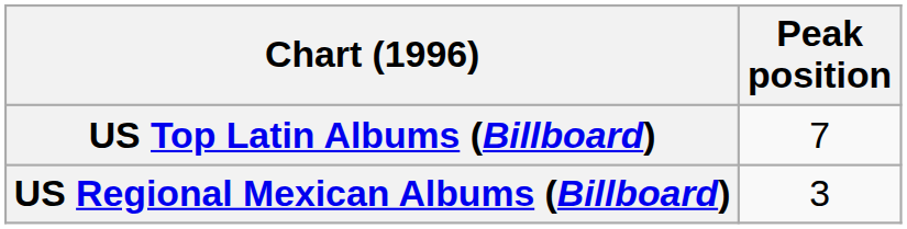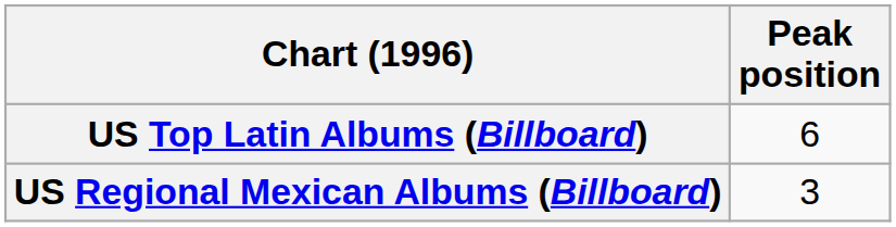 <table class="wikitable sortable plainrowheaders">
 <tr>
 <th>Chart (1996)</th>
 <th>Peak<br>position</th>
 </tr>
 <tr>
 <th scope=row>US <a href='#'>Top Latin Albums</a> (<em><a href='#'>Billboard</a></em>)</th>
-<td style="text-align:center;">7</td>
+<td style="text-align:center;">6</td>
 </tr>
 <tr>
 <th scope=row>US <a href='#'>Regional Mexican Albums</a> (<em><a href='#'>Billboard</a></em>)</th>
 <td style="text-align:center;">3</td>
 </tr>
 </table>
